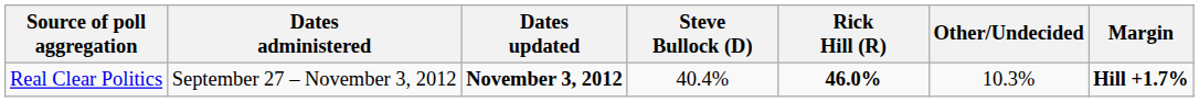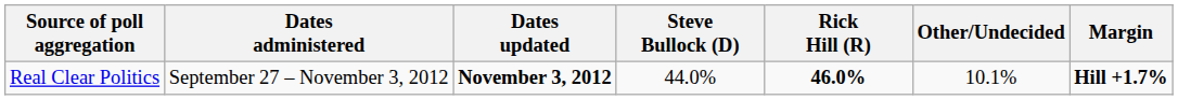 <table class="wikitable sortable" style="text-align:center;font-size:90%;line-height:17px">
 <tr>
 <th>Source of poll<br>aggregation</th>
 <th>Dates<br>administered</th>
 <th>Dates<br>updated</th>
 <th style="width:100px;">Steve<br>Bullock (D)</th>
 <th style="width:100px;">Rick<br>Hill (R)</th>
 <th style="width:100px;">Other/Undecided<br></th>
 <th>Margin</th>
 </tr>
 <tr>
 <td><a href='#'>Real Clear Politics</a></td>
 <td>September 27 – November 3, 2012</td>
 <td><strong>November 3, 2012</strong></td>
-<td>40.4%</td>
+<td>44.0%</td>
 <td><strong>46.0%</strong></td>
-<td>10.3%</td>
+<td>10.1%</td>
 <td><strong>Hill +1.7%</strong></td>
 </tr>
 </table>
